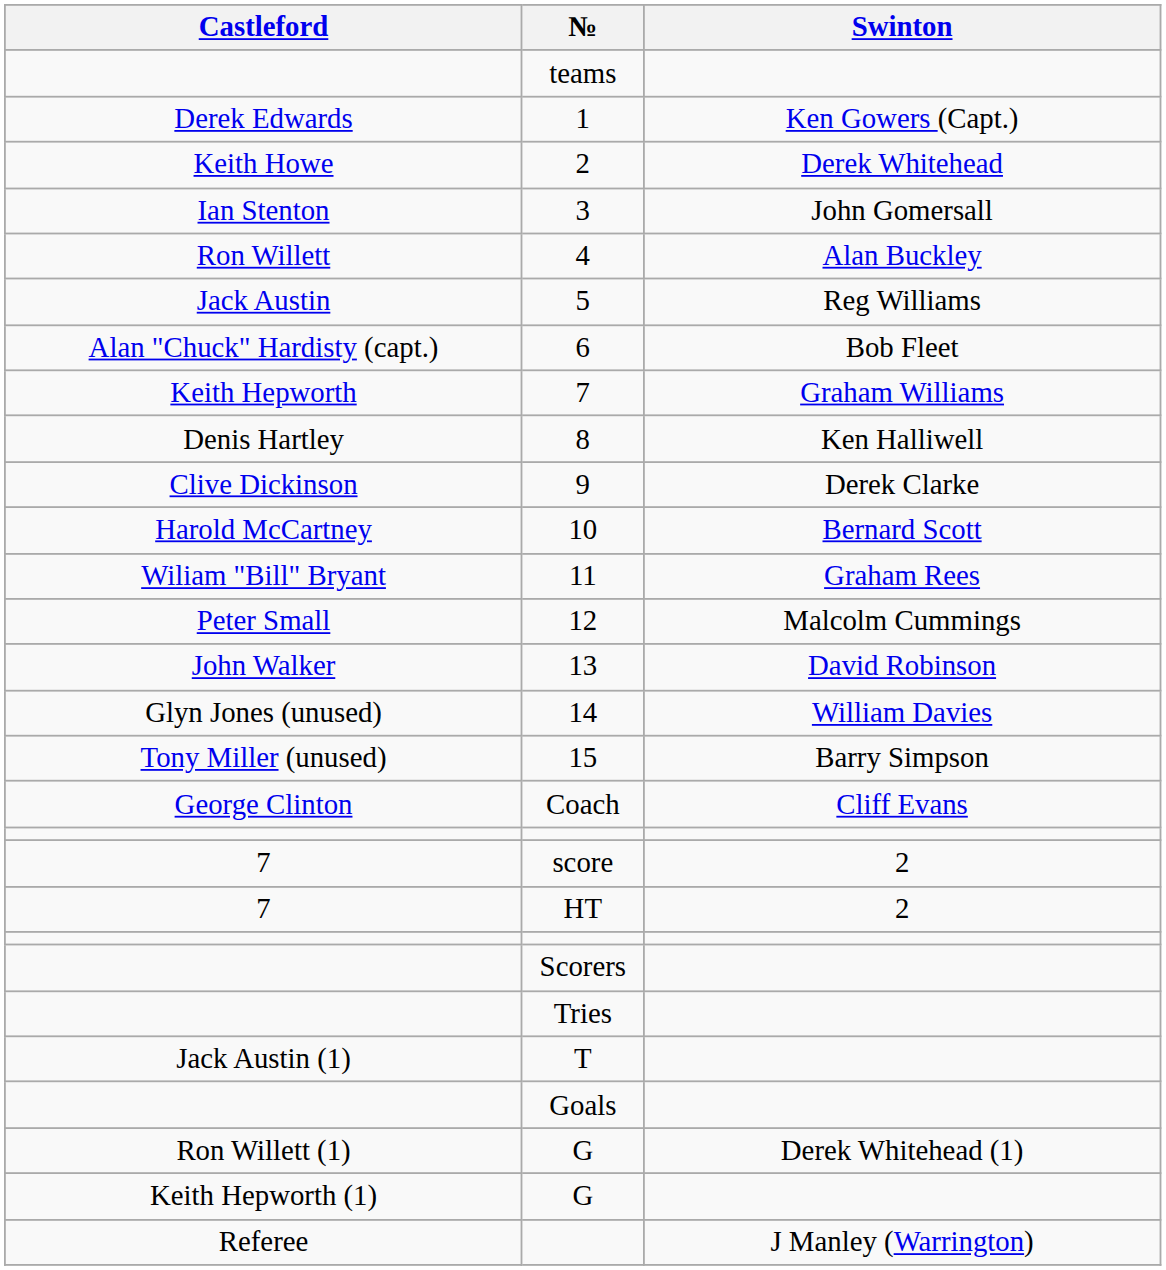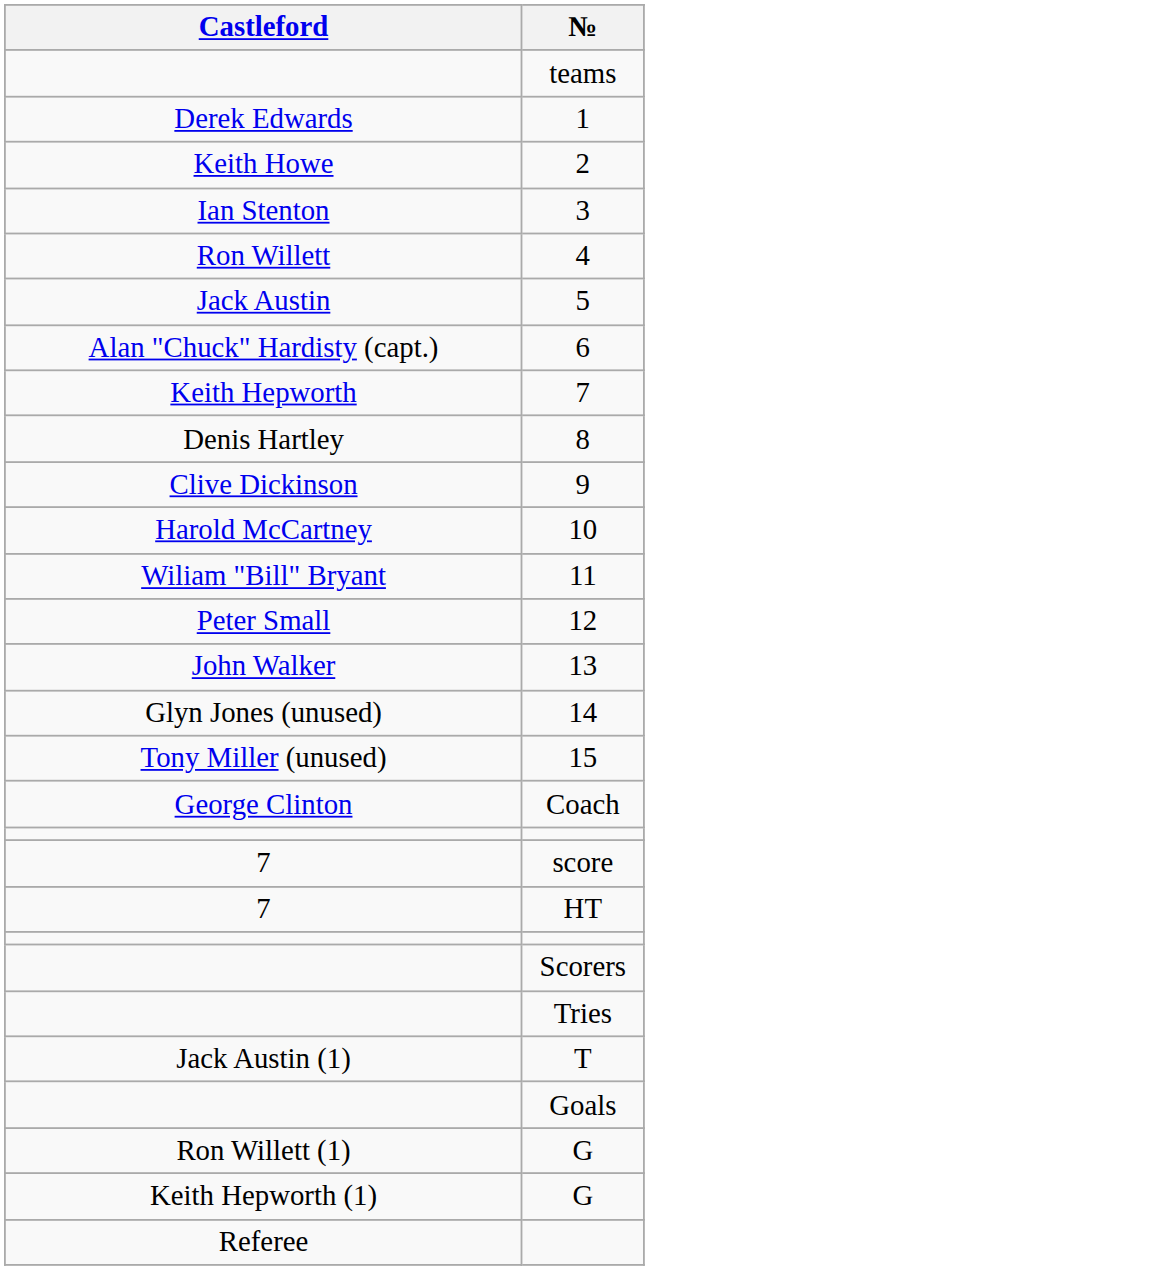 <table class="wikitable" style="text-align:center;">
 <tr>
 <th width=280 abbr=winner><a href='#'>Castleford</a></th>
 <th width=60 abbr="Number">№</th>
-<th width=280 abbr=runner-up><a href='#'>Swinton</a></th>
 </tr>
 <tr>
 <td></td>
 <td>teams</td>
-<td></td>
 </tr>
 <tr>
 <td><a href='#'>Derek Edwards</a></td>
 <td>1</td>
-<td><a href='#'>Ken Gowers </a>(Capt.)</td>
 </tr>
 <tr>
 <td><a href='#'>Keith Howe</a></td>
 <td>2</td>
-<td><a href='#'>Derek Whitehead</a></td>
 </tr>
 <tr>
 <td><a href='#'>Ian Stenton</a></td>
 <td>3</td>
-<td>John Gomersall</td>
 </tr>
 <tr>
 <td><a href='#'>Ron Willett</a></td>
 <td>4</td>
-<td><a href='#'>Alan Buckley</a></td>
 </tr>
 <tr>
 <td><a href='#'>Jack Austin</a></td>
 <td>5</td>
-<td>Reg Williams</td>
 </tr>
 <tr>
 <td><a href='#'>Alan "Chuck" Hardisty</a> (capt.)</td>
 <td>6</td>
-<td>Bob Fleet</td>
 </tr>
 <tr>
 <td><a href='#'>Keith Hepworth</a></td>
 <td>7</td>
-<td><a href='#'>Graham Williams</a></td>
 </tr>
 <tr>
 <td>Denis Hartley</td>
 <td>8</td>
-<td>Ken Halliwell</td>
 </tr>
 <tr>
 <td><a href='#'>Clive Dickinson</a></td>
 <td>9</td>
-<td>Derek Clarke</td>
 </tr>
 <tr>
 <td><a href='#'>Harold McCartney</a></td>
 <td>10</td>
-<td><a href='#'>Bernard Scott</a></td>
 </tr>
 <tr>
 <td><a href='#'>Wiliam "Bill" Bryant</a></td>
 <td>11</td>
-<td><a href='#'>Graham Rees</a></td>
 </tr>
 <tr>
 <td><a href='#'>Peter Small</a></td>
 <td>12</td>
-<td>Malcolm Cummings</td>
 </tr>
 <tr>
 <td><a href='#'>John Walker</a></td>
 <td>13</td>
-<td><a href='#'>David Robinson</a></td>
 </tr>
 <tr>
 <td>Glyn Jones (unused)</td>
 <td>14</td>
-<td><a href='#'>William Davies</a></td>
 </tr>
 <tr>
 <td><a href='#'>Tony Miller</a> (unused)</td>
 <td>15</td>
-<td>Barry Simpson</td>
 </tr>
 <tr>
 <td><a href='#'>George Clinton</a></td>
 <td>Coach</td>
-<td><a href='#'>Cliff Evans</a></td>
 </tr>
 <tr>
-<td></td>
 <td></td>
 <td></td>
 </tr>
 <tr>
 <td>7</td>
 <td>score</td>
-<td>2</td>
 </tr>
 <tr>
 <td>7</td>
 <td>HT</td>
-<td>2</td>
 </tr>
 <tr>
-<td></td>
 <td></td>
 <td></td>
 </tr>
 <tr>
 <td></td>
 <td>Scorers</td>
-<td></td>
 </tr>
 <tr>
 <td></td>
 <td>Tries</td>
-<td></td>
 </tr>
 <tr>
 <td>Jack Austin (1)</td>
 <td>T</td>
-<td></td>
 </tr>
 <tr>
 <td></td>
 <td>Goals</td>
-<td></td>
 </tr>
 <tr>
 <td>Ron Willett (1)</td>
 <td>G</td>
-<td>Derek Whitehead (1)</td>
 </tr>
 <tr>
 <td>Keith Hepworth (1)</td>
 <td>G</td>
-<td></td>
 </tr>
 <tr>
 <td>Referee</td>
 <td></td>
-<td>J Manley (<a href='#'>Warrington</a>)</td>
 </tr>
 </table>
